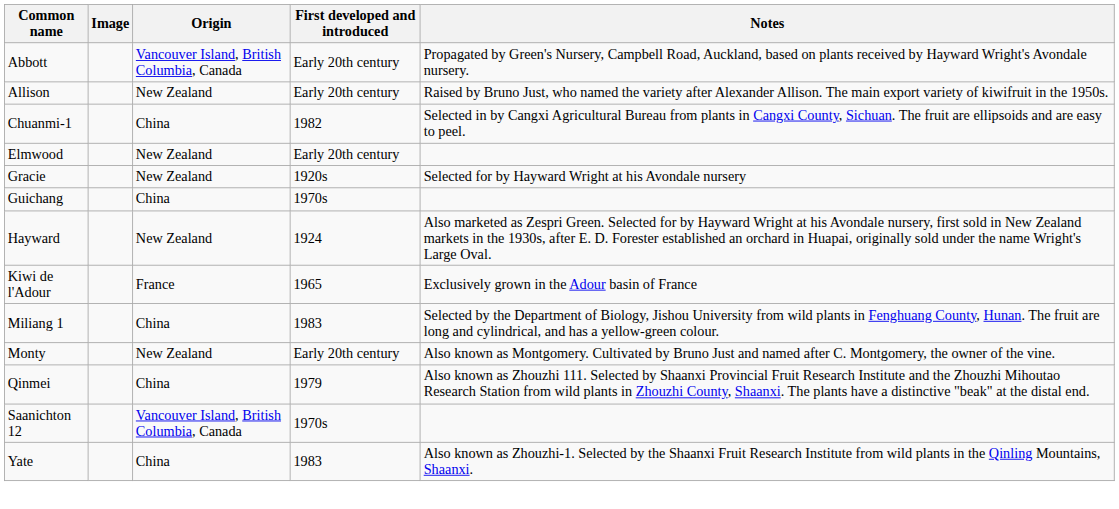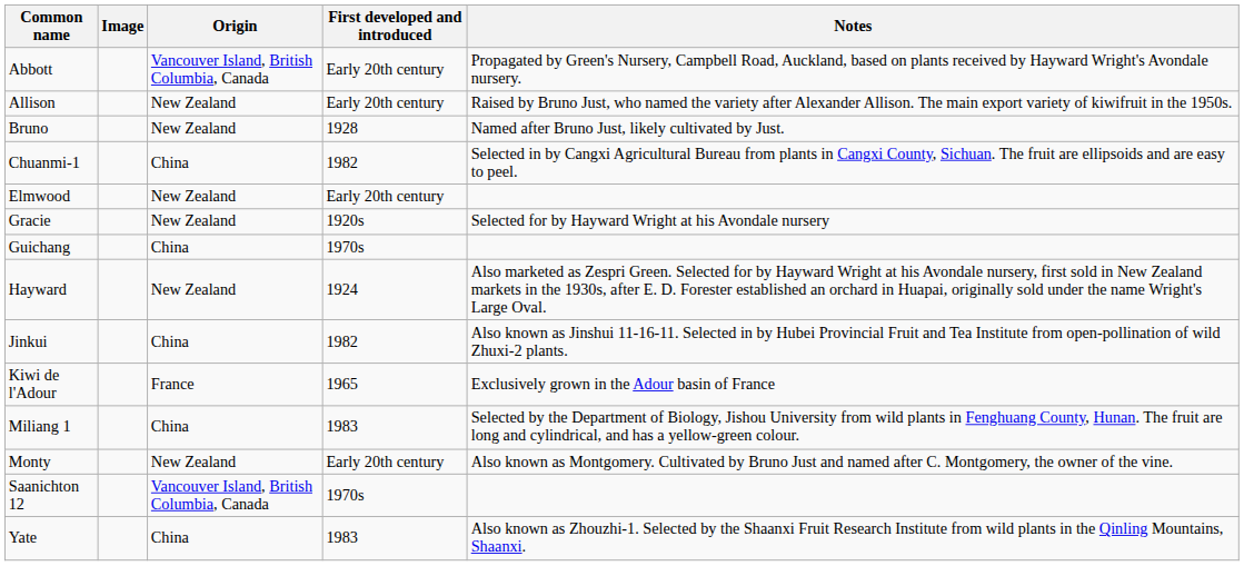 <table class="wikitable sortable">
 <tr>
 <th>Common name</th>
 <th>Image</th>
 <th>Origin</th>
 <th>First developed and introduced</th>
 <th>Notes</th>
 </tr>
 <tr>
 <td>Abbott</td>
 <td></td>
 <td><a href='#'>Vancouver Island</a>, <a href='#'>British Columbia</a>, Canada</td>
 <td>Early 20th century</td>
 <td>Propagated by Green's Nursery, Campbell Road, Auckland, based on plants received by Hayward Wright's Avondale nursery.</td>
 </tr>
 <tr>
 <td>Allison</td>
 <td></td>
 <td>New Zealand</td>
 <td>Early 20th century</td>
 <td>Raised by Bruno Just, who named the variety after Alexander Allison. The main export variety of kiwifruit in the 1950s.</td>
+</tr>
+<tr>
+<td>Bruno</td>
+<td></td>
+<td>New Zealand</td>
+<td>1928</td>
+<td>Named after Bruno Just, likely cultivated by Just.</td>
 </tr>
 <tr>
 <td>Chuanmi-1</td>
 <td></td>
 <td>China</td>
 <td>1982</td>
 <td>Selected in by Cangxi Agricultural Bureau from plants in <a href='#'>Cangxi County</a>, <a href='#'>Sichuan</a>. The fruit are ellipsoids and are easy to peel.</td>
 </tr>
 <tr>
 <td>Elmwood</td>
 <td></td>
 <td>New Zealand</td>
 <td>Early 20th century</td>
 <td></td>
 </tr>
 <tr>
 <td>Gracie</td>
 <td></td>
 <td>New Zealand</td>
 <td>1920s</td>
 <td>Selected for by Hayward Wright at his Avondale nursery</td>
 </tr>
 <tr>
 <td>Guichang</td>
 <td></td>
 <td>China</td>
 <td>1970s</td>
 <td></td>
 </tr>
 <tr>
 <td>Hayward</td>
 <td></td>
 <td>New Zealand</td>
 <td>1924</td>
 <td>Also marketed as Zespri Green. Selected for by Hayward Wright at his Avondale nursery, first sold in New Zealand markets in the 1930s, after E. D. Forester established an orchard in Huapai, originally sold under the name Wright's Large Oval.</td>
 </tr>
 <tr>
+<td>Jinkui</td>
+<td></td>
+<td>China</td>
+<td>1982</td>
+<td>Also known as Jinshui 11-16-11. Selected in by Hubei Provincial Fruit and Tea Institute from open-pollination of wild Zhuxi-2 plants.</td>
+</tr>
+<tr>
 <td>Kiwi de l'Adour</td>
 <td></td>
 <td>France</td>
 <td>1965</td>
 <td>Exclusively grown in the <a href='#'>Adour</a> basin of France</td>
 </tr>
 <tr>
 <td>Miliang 1</td>
 <td></td>
 <td>China</td>
 <td>1983</td>
 <td>Selected by the Department of Biology, Jishou University from wild plants in <a href='#'>Fenghuang County</a>, <a href='#'>Hunan</a>. The fruit are long and cylindrical, and has a yellow-green colour.</td>
 </tr>
 <tr>
 <td>Monty</td>
 <td></td>
 <td>New Zealand</td>
 <td>Early 20th century</td>
 <td>Also known as Montgomery. Cultivated by Bruno Just and named after C. Montgomery, the owner of the vine.</td>
 </tr>
 <tr>
-<td>Qinmei</td>
-<td></td>
-<td>China</td>
-<td>1979</td>
-<td>Also known as Zhouzhi 111. Selected by Shaanxi Provincial Fruit Research Institute and the Zhouzhi Mihoutao Research Station from wild plants in <a href='#'>Zhouzhi County</a>, <a href='#'>Shaanxi</a>. The plants have a distinctive "beak" at the distal end.</td>
-</tr>
-<tr>
 <td>Saanichton 12</td>
 <td></td>
 <td><a href='#'>Vancouver Island</a>, <a href='#'>British Columbia</a>, Canada</td>
 <td>1970s</td>
 <td></td>
 </tr>
 <tr>
 <td>Yate</td>
 <td></td>
 <td>China</td>
 <td>1983</td>
 <td>Also known as Zhouzhi-1. Selected by the Shaanxi Fruit Research Institute from wild plants in the <a href='#'>Qinling</a> Mountains, <a href='#'>Shaanxi</a>.</td>
 </tr>
 </table>
